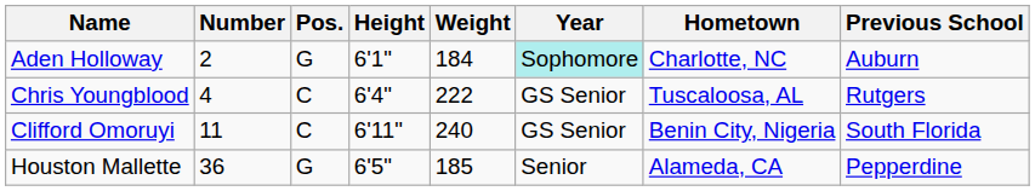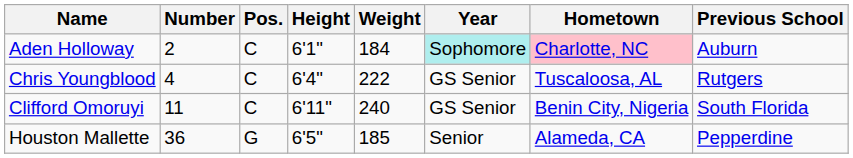 <table class="wikitable sortable" border="1">
 <tr>
 <th>Name</th>
 <th>Number</th>
 <th>Pos.</th>
 <th>Height</th>
 <th>Weight</th>
 <th>Year</th>
 <th>Hometown</th>
 <th class="unsortable">Previous School</th>
 </tr>
 <tr>
 <td><a href='#'>Aden Holloway</a></td>
 <td>2</td>
-<td>G</td>
+<td>C</td>
 <td>6'1"</td>
 <td>184</td>
 <td style="background: paleturquoise;">Sophomore</td>
-<td><a href='#'>Charlotte, NC</a></td>
+<td style="background: pink;"><a href='#'>Charlotte, NC</a></td>
 <td><a href='#'>Auburn</a></td>
 </tr>
 <tr>
 <td><a href='#'>Chris Youngblood</a></td>
 <td>4</td>
 <td>C</td>
 <td>6'4"</td>
 <td>222</td>
 <td>GS Senior</td>
 <td><a href='#'>Tuscaloosa, AL</a></td>
 <td><a href='#'>Rutgers</a></td>
 </tr>
 <tr>
 <td><a href='#'>Clifford Omoruyi</a></td>
 <td>11</td>
 <td>C</td>
 <td>6'11"</td>
 <td>240</td>
 <td>GS Senior</td>
 <td><a href='#'>Benin City, Nigeria</a></td>
 <td><a href='#'>South Florida</a></td>
 </tr>
 <tr>
 <td>Houston Mallette</td>
 <td>36</td>
 <td>G</td>
 <td>6'5"</td>
 <td>185</td>
 <td>Senior</td>
 <td><a href='#'>Alameda, CA</a></td>
 <td><a href='#'>Pepperdine</a></td>
 </tr>
 </table>
